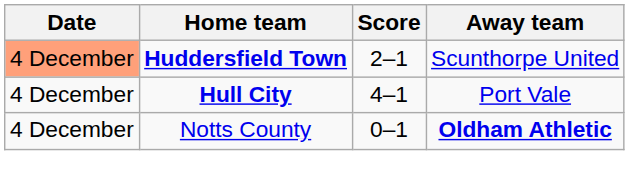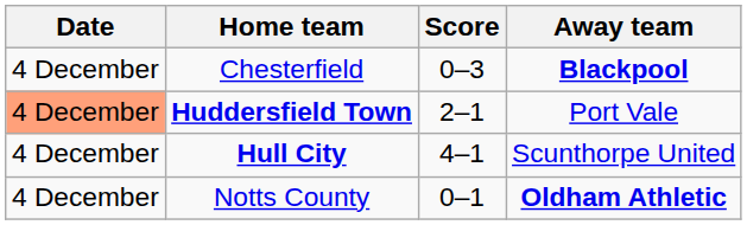 <table class="wikitable" style="text-align: center">
 <tr>
 <th>Date</th>
 <th>Home team</th>
 <th>Score</th>
 <th>Away team</th>
 </tr>
 <tr>
+<td>4 December</td>
+<td><a href='#'>Chesterfield</a></td>
+<td>0–3</td>
+<td><strong><a href='#'>Blackpool</a></strong></td>
+</tr>
+<tr>
 <td style="background: lightsalmon;">4 December</td>
 <td><strong><a href='#'>Huddersfield Town</a></strong></td>
 <td>2–1</td>
-<td><a href='#'>Scunthorpe United</a></td>
+<td><a href='#'>Port Vale</a></td>
 </tr>
 <tr>
 <td>4 December</td>
 <td><strong><a href='#'>Hull City</a></strong></td>
 <td>4–1</td>
-<td><a href='#'>Port Vale</a></td>
+<td><a href='#'>Scunthorpe United</a></td>
 </tr>
 <tr>
 <td>4 December</td>
 <td><a href='#'>Notts County</a></td>
 <td>0–1</td>
 <td><strong><a href='#'>Oldham Athletic</a></strong></td>
 </tr>
 </table>
